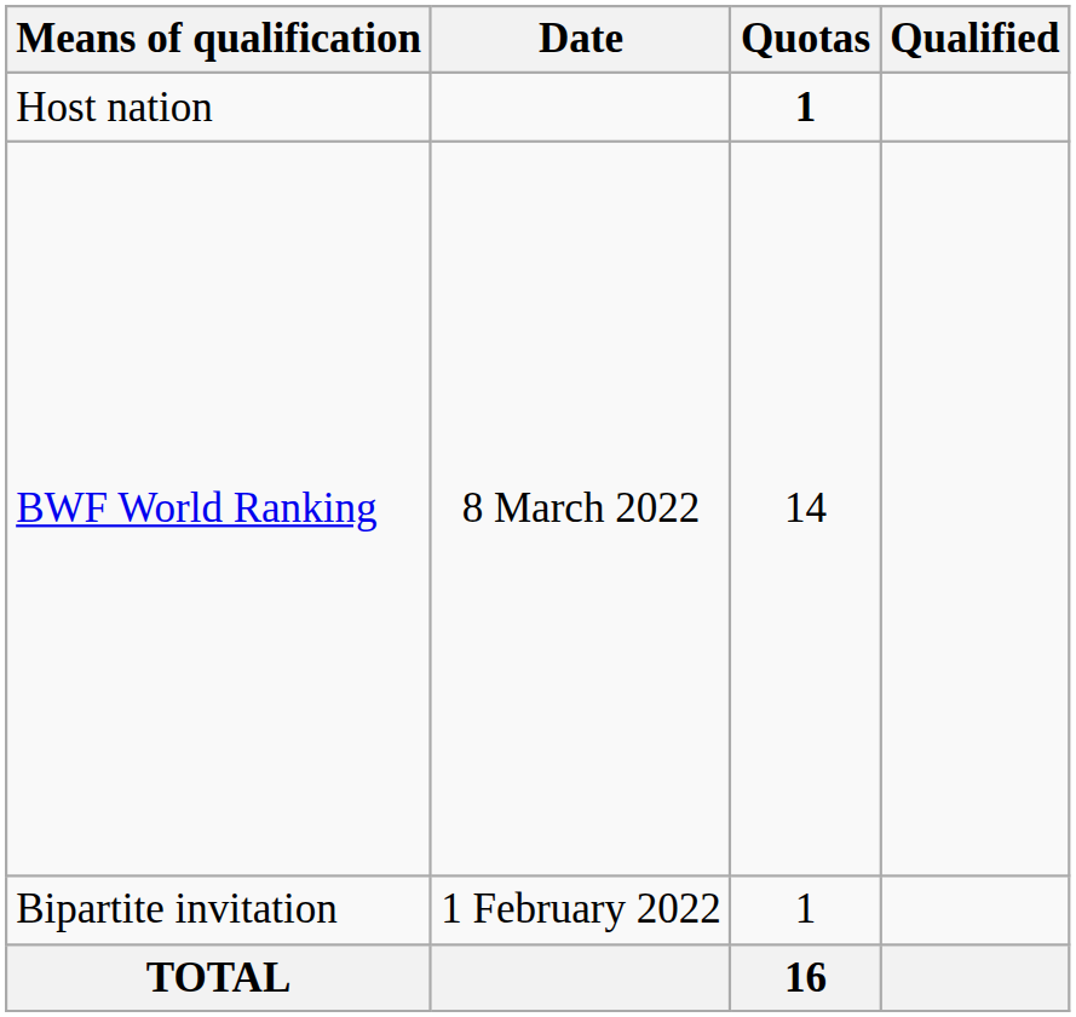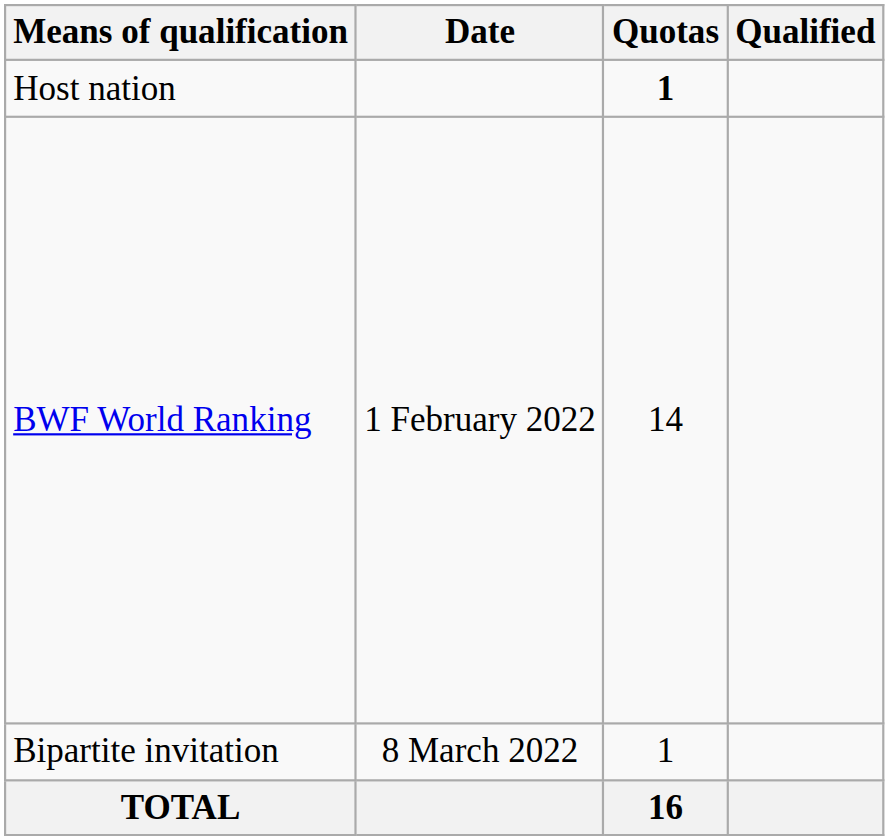 <table class="wikitable">
 <tr>
 <th>Means of qualification</th>
 <th>Date</th>
 <th>Quotas</th>
 <th>Qualified</th>
 </tr>
 <tr>
 <td>Host nation</td>
 <td></td>
 <td align=center><strong>1</strong></td>
 <td></td>
 </tr>
 <tr>
 <td><a href='#'>BWF World Ranking</a></td>
-<td align=center>8 March 2022</td>
+<td align=center>1 February 2022</td>
 <td align=center>14</td>
 <td><br><br><br><br><br><br><s></s><br><s></s><br><br><br><br><br><br><br><br></td>
 </tr>
 <tr>
 <td>Bipartite invitation</td>
-<td align=center>1 February 2022</td>
+<td align=center>8 March 2022</td>
 <td align=center>1</td>
 <td></td>
 </tr>
 <tr>
 <th>TOTAL</th>
 <th></th>
 <th>16</th>
 <th></th>
 </tr>
 </table>
